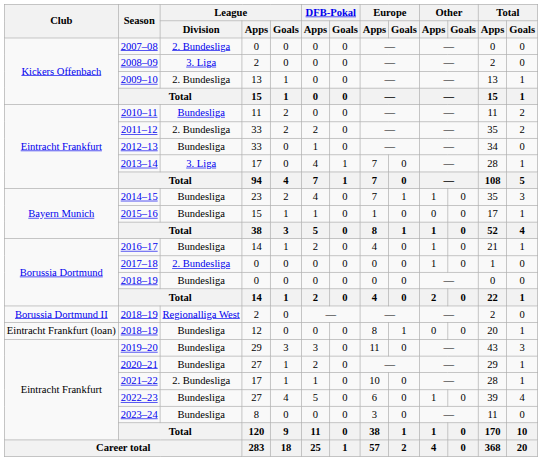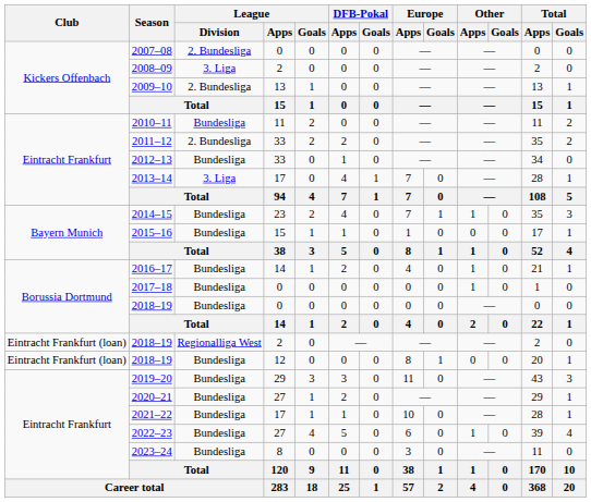 <table class="wikitable" style="text-align:center">
 <tr>
 <th rowspan="2">Club</th>
 <th rowspan="2">Season</th>
 <th colspan="3">League</th>
 <th colspan="2"><a href='#'>DFB-Pokal</a></th>
 <th colspan="2">Europe</th>
 <th colspan="2">Other</th>
 <th colspan="2">Total</th>
 </tr>
 <tr>
 <th>Division</th>
 <th>Apps</th>
 <th>Goals</th>
 <th>Apps</th>
 <th>Goals</th>
 <th>Apps</th>
 <th>Goals</th>
 <th>Apps</th>
 <th>Goals</th>
 <th>Apps</th>
 <th>Goals</th>
 </tr>
 <tr>
 <td rowspan="4"><a href='#'>Kickers Offenbach</a></td>
 <td><a href='#'>2007–08</a></td>
 <td><a href='#'>2. Bundesliga</a></td>
 <td>0</td>
 <td>0</td>
 <td>0</td>
 <td>0</td>
 <td colspan="2">—</td>
 <td colspan="2">—</td>
 <td>0</td>
 <td>0</td>
 </tr>
 <tr>
 <td><a href='#'>2008–09</a></td>
 <td><a href='#'>3. Liga</a></td>
 <td>2</td>
 <td>0</td>
 <td>0</td>
 <td>0</td>
 <td colspan="2">—</td>
 <td colspan="2">—</td>
 <td>2</td>
 <td>0</td>
 </tr>
 <tr>
 <td><a href='#'>2009–10</a></td>
 <td>2. Bundesliga</td>
 <td>13</td>
 <td>1</td>
 <td>0</td>
 <td>0</td>
 <td colspan="2">—</td>
 <td colspan="2">—</td>
 <td>13</td>
 <td>1</td>
 </tr>
 <tr>
 <th colspan="2">Total</th>
 <th>15</th>
 <th>1</th>
 <th>0</th>
 <th>0</th>
 <th colspan="2">—</th>
 <th colspan="2">—</th>
 <th>15</th>
 <th>1</th>
 </tr>
 <tr>
 <td rowspan="5"><a href='#'>Eintracht Frankfurt</a></td>
 <td><a href='#'>2010–11</a></td>
 <td><a href='#'>Bundesliga</a></td>
 <td>11</td>
 <td>2</td>
 <td>0</td>
 <td>0</td>
 <td colspan="2">—</td>
 <td colspan="2">—</td>
 <td>11</td>
 <td>2</td>
 </tr>
 <tr>
 <td><a href='#'>2011–12</a></td>
 <td>2. Bundesliga</td>
 <td>33</td>
 <td>2</td>
 <td>2</td>
 <td>0</td>
 <td colspan="2">—</td>
 <td colspan="2">—</td>
 <td>35</td>
 <td>2</td>
 </tr>
 <tr>
 <td><a href='#'>2012–13</a></td>
 <td>Bundesliga</td>
 <td>33</td>
 <td>0</td>
 <td>1</td>
 <td>0</td>
 <td colspan="2">—</td>
 <td colspan="2">—</td>
 <td>34</td>
 <td>0</td>
 </tr>
 <tr>
 <td><a href='#'>2013–14</a></td>
 <td><a href='#'>3. Liga</a></td>
 <td>17</td>
 <td>0</td>
 <td>4</td>
 <td>1</td>
 <td>7</td>
 <td>0</td>
 <td colspan="2">—</td>
 <td>28</td>
 <td>1</td>
 </tr>
 <tr>
 <th colspan="2">Total</th>
 <th>94</th>
 <th>4</th>
 <th>7</th>
 <th>1</th>
 <th>7</th>
 <th>0</th>
 <th colspan="2">—</th>
 <th>108</th>
 <th>5</th>
 </tr>
 <tr>
 <td rowspan="3"><a href='#'>Bayern Munich</a></td>
 <td><a href='#'>2014–15</a></td>
 <td>Bundesliga</td>
 <td>23</td>
 <td>2</td>
 <td>4</td>
 <td>0</td>
 <td>7</td>
 <td>1</td>
 <td>1</td>
 <td>0</td>
 <td>35</td>
 <td>3</td>
 </tr>
 <tr>
 <td><a href='#'>2015–16</a></td>
 <td>Bundesliga</td>
 <td>15</td>
 <td>1</td>
 <td>1</td>
 <td>0</td>
 <td>1</td>
 <td>0</td>
 <td>0</td>
 <td>0</td>
 <td>17</td>
 <td>1</td>
 </tr>
 <tr>
 <th colspan="2">Total</th>
 <th>38</th>
 <th>3</th>
 <th>5</th>
 <th>0</th>
 <th>8</th>
 <th>1</th>
 <th>1</th>
 <th>0</th>
 <th>52</th>
 <th>4</th>
 </tr>
 <tr>
 <td rowspan="4"><a href='#'>Borussia Dortmund</a></td>
 <td><a href='#'>2016–17</a></td>
 <td>Bundesliga</td>
 <td>14</td>
 <td>1</td>
 <td>2</td>
 <td>0</td>
 <td>4</td>
 <td>0</td>
 <td>1</td>
 <td>0</td>
 <td>21</td>
 <td>1</td>
 </tr>
 <tr>
 <td><a href='#'>2017–18</a></td>
-<td><a href='#'>2. Bundesliga</a></td>
+<td>Bundesliga</td>
 <td>0</td>
 <td>0</td>
 <td>0</td>
 <td>0</td>
 <td>0</td>
 <td>0</td>
 <td>1</td>
 <td>0</td>
 <td>1</td>
 <td>0</td>
 </tr>
 <tr>
 <td><a href='#'>2018–19</a></td>
 <td>Bundesliga</td>
 <td>0</td>
 <td>0</td>
 <td>0</td>
 <td>0</td>
 <td>0</td>
 <td>0</td>
 <td colspan="2">—</td>
 <td>0</td>
 <td>0</td>
 </tr>
 <tr>
 <th colspan="2">Total</th>
 <th>14</th>
 <th>1</th>
 <th>2</th>
 <th>0</th>
 <th>4</th>
 <th>0</th>
 <th>2</th>
 <th>0</th>
 <th>22</th>
 <th>1</th>
 </tr>
 <tr>
-<td><a href='#'>Borussia Dortmund II</a></td>
+<td>Eintracht Frankfurt (loan)</td>
 <td><a href='#'>2018–19</a></td>
 <td><a href='#'>Regionalliga West</a></td>
 <td>2</td>
 <td>0</td>
 <td colspan="2">—</td>
 <td colspan="2">—</td>
 <td colspan="2">—</td>
 <td>2</td>
 <td>0</td>
 </tr>
 <tr>
 <td>Eintracht Frankfurt (loan)</td>
 <td><a href='#'>2018–19</a></td>
 <td>Bundesliga</td>
 <td>12</td>
 <td>0</td>
 <td>0</td>
 <td>0</td>
 <td>8</td>
 <td>1</td>
 <td>0</td>
 <td>0</td>
 <td>20</td>
 <td>1</td>
 </tr>
 <tr>
 <td rowspan="6">Eintracht Frankfurt</td>
 <td><a href='#'>2019–20</a></td>
 <td>Bundesliga</td>
 <td>29</td>
 <td>3</td>
 <td>3</td>
 <td>0</td>
 <td>11</td>
 <td>0</td>
 <td colspan="2">—</td>
 <td>43</td>
 <td>3</td>
 </tr>
 <tr>
 <td><a href='#'>2020–21</a></td>
 <td>Bundesliga</td>
 <td>27</td>
 <td>1</td>
 <td>2</td>
 <td>0</td>
 <td colspan="2">—</td>
 <td colspan="2">—</td>
 <td>29</td>
 <td>1</td>
 </tr>
 <tr>
 <td><a href='#'>2021–22</a></td>
-<td>2. Bundesliga</td>
+<td>Bundesliga</td>
 <td>17</td>
 <td>1</td>
 <td>1</td>
 <td>0</td>
 <td>10</td>
 <td>0</td>
 <td colspan="2">—</td>
 <td>28</td>
 <td>1</td>
 </tr>
 <tr>
 <td><a href='#'>2022–23</a></td>
 <td>Bundesliga</td>
 <td>27</td>
 <td>4</td>
 <td>5</td>
 <td>0</td>
 <td>6</td>
 <td>0</td>
 <td>1</td>
 <td>0</td>
 <td>39</td>
 <td>4</td>
 </tr>
 <tr>
 <td><a href='#'>2023–24</a></td>
 <td>Bundesliga</td>
 <td>8</td>
 <td>0</td>
 <td>0</td>
 <td>0</td>
 <td>3</td>
 <td>0</td>
 <td colspan="2">—</td>
 <td>11</td>
 <td>0</td>
 </tr>
 <tr>
 <th colspan="2">Total</th>
 <th>120</th>
 <th>9</th>
 <th>11</th>
 <th>0</th>
 <th>38</th>
 <th>1</th>
 <th>1</th>
 <th>0</th>
 <th>170</th>
 <th>10</th>
 </tr>
 <tr>
 <th colspan="3">Career total</th>
 <th>283</th>
 <th>18</th>
 <th>25</th>
 <th>1</th>
 <th>57</th>
 <th>2</th>
 <th>4</th>
 <th>0</th>
 <th>368</th>
 <th>20</th>
 </tr>
 </table>
